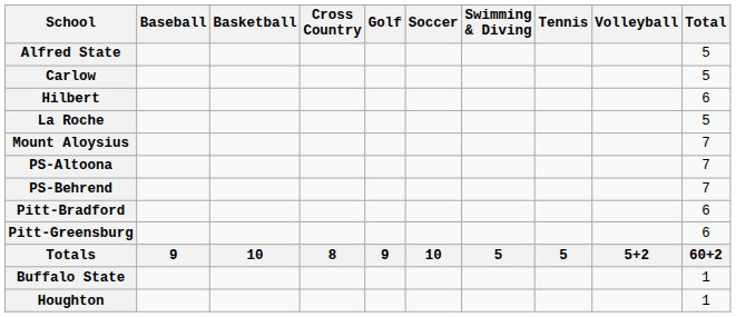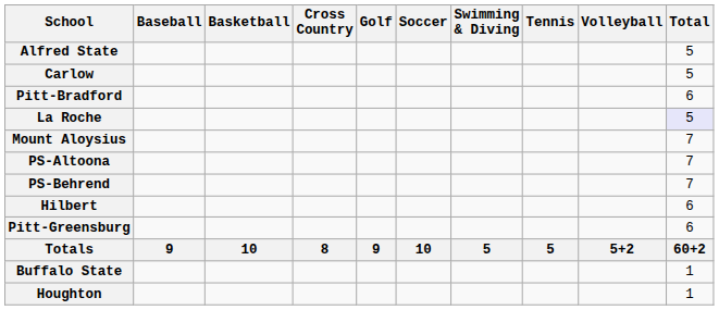 <table class="wikitable" style="text-align:center; font-size:95%">
 <tr>
 <th>School</th>
 <th>Baseball</th>
 <th>Basketball</th>
 <th>Cross<br>Country</th>
 <th>Golf</th>
 <th>Soccer</th>
 <th>Swimming<br>& Diving</th>
 <th>Tennis</th>
 <th>Volleyball</th>
 <th>Total</th>
 </tr>
 <tr>
 <th>Alfred State</th>
 <td></td>
 <td></td>
 <td></td>
 <td></td>
 <td></td>
 <td></td>
 <td></td>
 <td></td>
 <td>5</td>
 </tr>
 <tr>
 <th>Carlow</th>
 <td></td>
 <td></td>
 <td></td>
 <td></td>
 <td></td>
 <td></td>
 <td></td>
 <td></td>
 <td>5</td>
 </tr>
 <tr>
-<th>Hilbert</th>
+<th>Pitt-Bradford</th>
 <td></td>
 <td></td>
 <td></td>
 <td></td>
 <td></td>
 <td></td>
 <td></td>
 <td></td>
 <td>6</td>
 </tr>
 <tr>
 <th>La Roche</th>
 <td></td>
 <td></td>
 <td></td>
 <td></td>
 <td></td>
 <td></td>
 <td></td>
 <td></td>
-<td>5</td>
+<td style="background: lavender;">5</td>
 </tr>
 <tr>
 <th>Mount Aloysius</th>
 <td></td>
 <td></td>
 <td></td>
 <td></td>
 <td></td>
 <td></td>
 <td></td>
 <td></td>
 <td>7</td>
 </tr>
 <tr>
 <th>PS-Altoona</th>
 <td></td>
 <td></td>
 <td></td>
 <td></td>
 <td></td>
 <td></td>
 <td></td>
 <td></td>
 <td>7</td>
 </tr>
 <tr>
 <th>PS-Behrend</th>
 <td></td>
 <td></td>
 <td></td>
 <td></td>
 <td></td>
 <td></td>
 <td></td>
 <td></td>
 <td>7</td>
 </tr>
 <tr>
-<th>Pitt-Bradford</th>
+<th>Hilbert</th>
 <td></td>
 <td></td>
 <td></td>
 <td></td>
 <td></td>
 <td></td>
 <td></td>
 <td></td>
 <td>6</td>
 </tr>
 <tr>
 <th>Pitt-Greensburg</th>
 <td></td>
 <td></td>
 <td></td>
 <td></td>
 <td></td>
 <td></td>
 <td></td>
 <td></td>
 <td>6</td>
 </tr>
 <tr>
 <th>Totals</th>
 <th>9</th>
 <th>10</th>
 <th>8</th>
 <th>9</th>
 <th>10</th>
 <th>5</th>
 <th>5</th>
 <th>5+2</th>
 <th>60+2</th>
 </tr>
 <tr>
 <th>Buffalo State</th>
 <td></td>
 <td></td>
 <td></td>
 <td></td>
 <td></td>
 <td></td>
 <td></td>
 <td></td>
 <td>1</td>
 </tr>
 <tr>
 <th>Houghton</th>
 <td></td>
 <td></td>
 <td></td>
 <td></td>
 <td></td>
 <td></td>
 <td></td>
 <td></td>
 <td>1</td>
 </tr>
 </table>
